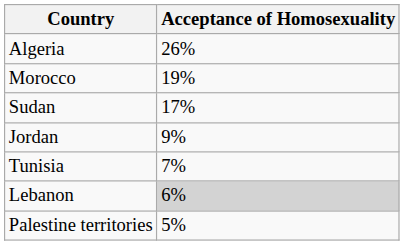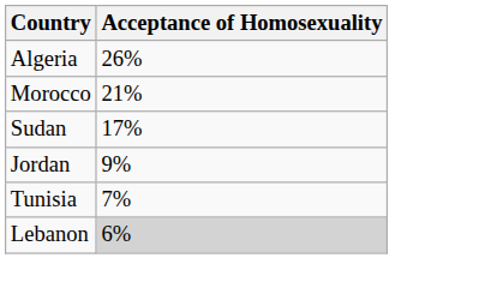 <table class="wikitable sortable">
 <tr>
 <th>Country</th>
 <th>Acceptance of Homosexuality</th>
 </tr>
 <tr>
 <td>Algeria</td>
 <td>26%</td>
 </tr>
 <tr>
 <td>Morocco</td>
-<td>19%</td>
+<td>21%</td>
 </tr>
 <tr>
 <td>Sudan</td>
 <td>17%</td>
 </tr>
 <tr>
 <td>Jordan</td>
 <td>9%</td>
 </tr>
 <tr>
 <td>Tunisia</td>
 <td>7%</td>
 </tr>
 <tr>
 <td>Lebanon</td>
 <td style="background: lightgrey;">6%</td>
 </tr>
-<tr>
-<td>Palestine territories</td>
-<td>5%</td>
-</tr>
 </table>
